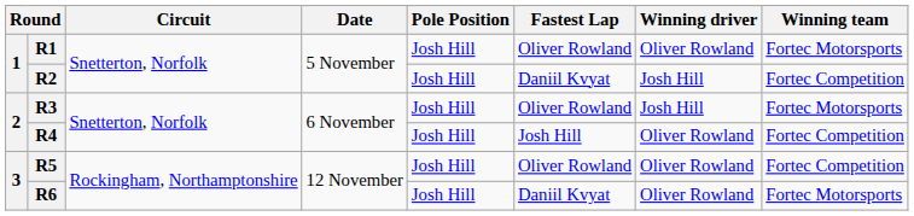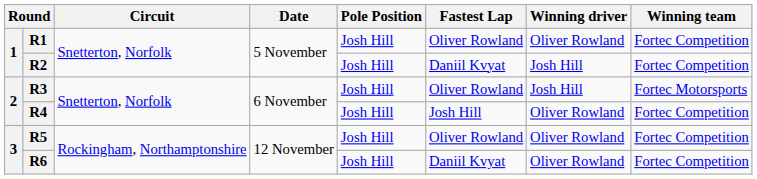 <table class="wikitable" style="font-size: 85%">
 <tr>
 <th colspan=2>Round</th>
 <th>Circuit</th>
 <th>Date</th>
 <th>Pole Position</th>
 <th>Fastest Lap</th>
 <th>Winning driver</th>
 <th>Winning team</th>
 </tr>
 <tr>
 <th rowspan=2>1</th>
 <th>R1</th>
 <td rowspan=2><a href='#'>Snetterton</a>, <a href='#'>Norfolk</a></td>
 <td rowspan=2>5 November</td>
 <td> <a href='#'>Josh Hill</a></td>
 <td> <a href='#'>Oliver Rowland</a></td>
 <td> <a href='#'>Oliver Rowland</a></td>
-<td> <a href='#'>Fortec Motorsports</a></td>
+<td> <a href='#'>Fortec Competition</a></td>
 </tr>
 <tr>
 <th>R2</th>
 <td> <a href='#'>Josh Hill</a></td>
 <td> <a href='#'>Daniil Kvyat</a></td>
 <td> <a href='#'>Josh Hill</a></td>
 <td> <a href='#'>Fortec Competition</a></td>
 </tr>
 <tr>
 <th rowspan=2>2</th>
 <th>R3</th>
 <td rowspan=2><a href='#'>Snetterton</a>, <a href='#'>Norfolk</a></td>
 <td rowspan=2>6 November</td>
 <td> <a href='#'>Josh Hill</a></td>
 <td> <a href='#'>Oliver Rowland</a></td>
 <td> <a href='#'>Josh Hill</a></td>
 <td> <a href='#'>Fortec Motorsports</a></td>
 </tr>
 <tr>
 <th>R4</th>
 <td> <a href='#'>Josh Hill</a></td>
 <td> <a href='#'>Josh Hill</a></td>
 <td> <a href='#'>Oliver Rowland</a></td>
 <td> <a href='#'>Fortec Competition</a></td>
 </tr>
 <tr>
 <th rowspan=2>3</th>
 <th>R5</th>
 <td rowspan=2><a href='#'>Rockingham</a>, <a href='#'>Northamptonshire</a></td>
 <td rowspan=2>12 November</td>
 <td> <a href='#'>Josh Hill</a></td>
 <td> <a href='#'>Oliver Rowland</a></td>
 <td> <a href='#'>Oliver Rowland</a></td>
 <td> <a href='#'>Fortec Competition</a></td>
 </tr>
 <tr>
 <th>R6</th>
 <td> <a href='#'>Josh Hill</a></td>
 <td> <a href='#'>Daniil Kvyat</a></td>
 <td> <a href='#'>Oliver Rowland</a></td>
-<td> <a href='#'>Fortec Motorsports</a></td>
+<td> <a href='#'>Fortec Competition</a></td>
 </tr>
 </table>
